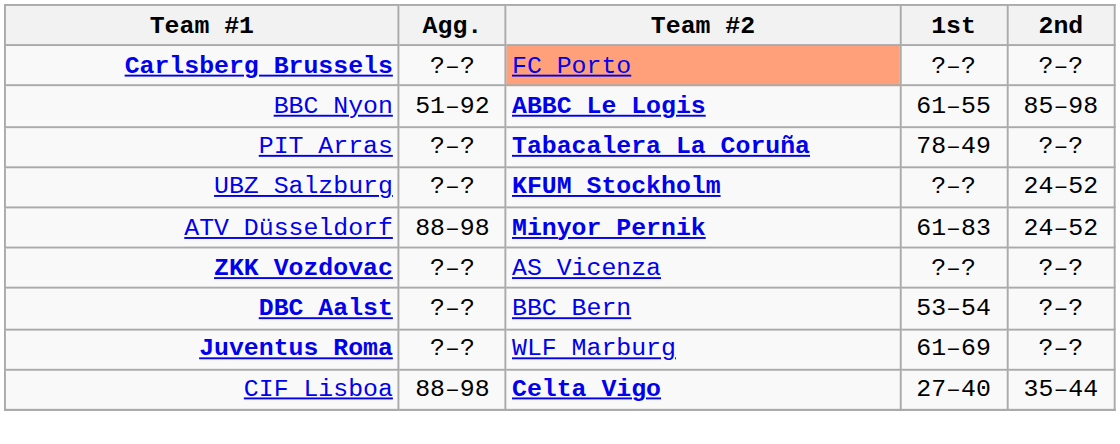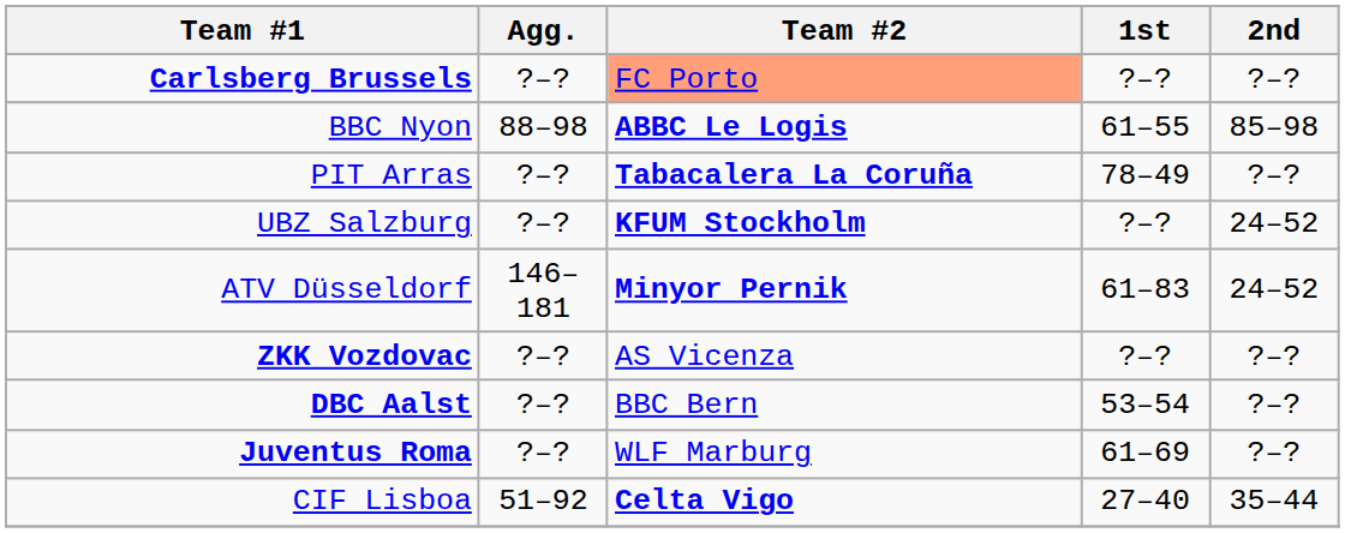 <table class=wikitable style="text-align:center">
 <tr>
 <th width=200>Team #1</th>
 <th width=50>Agg.</th>
 <th width=200>Team #2</th>
 <th width=50>1st</th>
 <th width=50>2nd</th>
 </tr>
 <tr>
 <td align=right><strong><a href='#'>Carlsberg Brussels</a></strong> </td>
 <td>?–?</td>
 <td align=left style="background: lightsalmon;"> <a href='#'>FC Porto</a></td>
 <td align=center>?–?</td>
 <td align=center>?–?</td>
 </tr>
 <tr>
 <td align=right><a href='#'>BBC Nyon</a> </td>
-<td>51–92</td>
+<td>88–98</td>
 <td align=left> <strong><a href='#'>ABBC Le Logis</a></strong></td>
 <td align=center>61–55</td>
 <td align=center>85–98</td>
 </tr>
 <tr>
 <td align=right><a href='#'>PIT Arras</a> </td>
 <td>?–?</td>
 <td align=left> <strong><a href='#'>Tabacalera La Coruña</a></strong></td>
 <td align=center>78–49</td>
 <td align=center>?–?</td>
 </tr>
 <tr>
 <td align=right><a href='#'>UBZ Salzburg</a> </td>
 <td>?–?</td>
 <td align=left> <strong><a href='#'>KFUM Stockholm</a></strong></td>
 <td align=center>?–?</td>
 <td align=center>24–52</td>
 </tr>
 <tr>
 <td align=right><a href='#'>ATV Düsseldorf</a> </td>
-<td>88–98</td>
+<td>146–181</td>
 <td align=left> <strong><a href='#'>Minyor Pernik</a></strong></td>
 <td align=center>61–83</td>
 <td align=center>24–52</td>
 </tr>
 <tr>
 <td align=right><strong><a href='#'>ZKK Vozdovac</a></strong> </td>
 <td>?–?</td>
 <td align=left> <a href='#'>AS Vicenza</a></td>
 <td align=center>?–?</td>
 <td align=center>?–?</td>
 </tr>
 <tr>
 <td align=right><strong><a href='#'>DBC Aalst</a></strong> </td>
 <td>?–?</td>
 <td align=left> <a href='#'>BBC Bern</a></td>
 <td align=center>53–54</td>
 <td align=center>?–?</td>
 </tr>
 <tr>
 <td align=right><strong><a href='#'>Juventus Roma</a></strong> </td>
 <td>?–?</td>
 <td align=left> <a href='#'>WLF Marburg</a></td>
 <td align=center>61–69</td>
 <td align=center>?–?</td>
 </tr>
 <tr>
 <td align=right><a href='#'>CIF Lisboa</a> </td>
-<td>88–98</td>
+<td>51–92</td>
 <td align=left> <strong><a href='#'>Celta Vigo</a></strong></td>
 <td align=center>27–40</td>
 <td align=center>35–44</td>
 </tr>
 <tr>
 </tr>
 </table>
